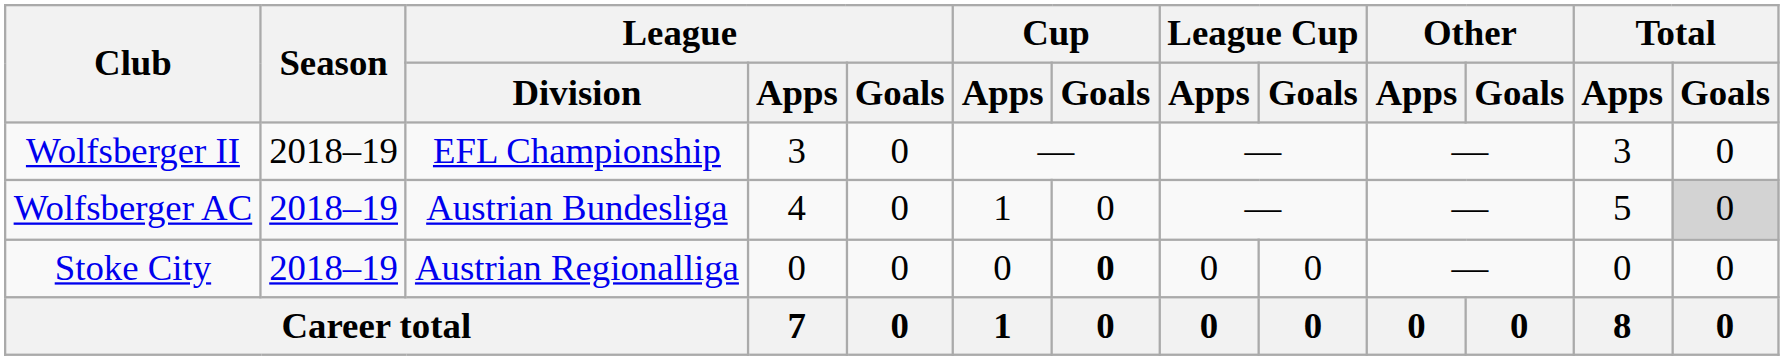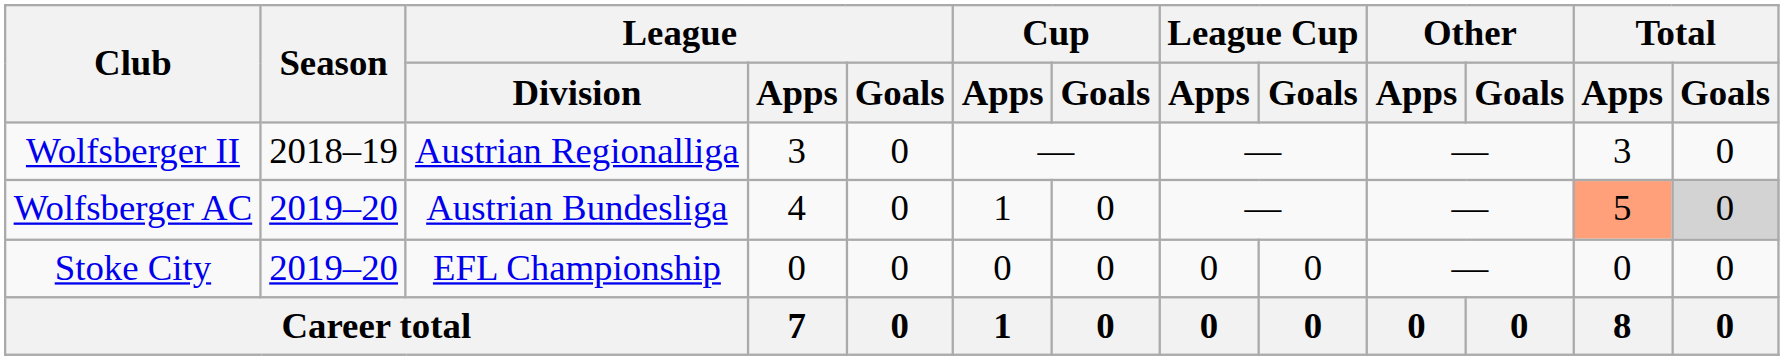 <table class="wikitable" style="text-align: center;">
 <tr>
 <th rowspan="2">Club</th>
 <th rowspan="2">Season</th>
 <th colspan="3">League</th>
 <th colspan="2">Cup</th>
 <th colspan="2">League Cup</th>
 <th colspan="2">Other</th>
 <th colspan="2">Total</th>
 </tr>
 <tr>
 <th>Division</th>
 <th>Apps</th>
 <th>Goals</th>
 <th>Apps</th>
 <th>Goals</th>
 <th>Apps</th>
 <th>Goals</th>
 <th>Apps</th>
 <th>Goals</th>
 <th>Apps</th>
 <th>Goals</th>
 </tr>
 <tr>
 <td><a href='#'>Wolfsberger II</a></td>
 <td>2018–19</td>
-<td><a href='#'>EFL Championship</a></td>
+<td><a href='#'>Austrian Regionalliga</a></td>
 <td>3</td>
 <td>0</td>
 <td colspan=2>—</td>
 <td colspan=2>—</td>
 <td colspan=2>—</td>
 <td>3</td>
 <td>0</td>
 </tr>
 <tr>
 <td><a href='#'>Wolfsberger AC</a></td>
-<td><a href='#'>2018–19</a></td>
+<td><a href='#'>2019–20</a></td>
 <td><a href='#'>Austrian Bundesliga</a></td>
 <td>4</td>
 <td>0</td>
 <td>1</td>
 <td>0</td>
 <td colspan=2>—</td>
 <td colspan=2>—</td>
-<td>5</td>
+<td style="background: lightsalmon;">5</td>
 <td style="background: lightgrey;">0</td>
 </tr>
 <tr>
 <td><a href='#'>Stoke City</a></td>
-<td><a href='#'>2018–19</a></td>
-<td><a href='#'>Austrian Regionalliga</a></td>
+<td><a href='#'>2019–20</a></td>
+<td><a href='#'>EFL Championship</a></td>
 <td>0</td>
 <td>0</td>
 <td>0</td>
-<td><strong>0</strong></td>
+<td>0</td>
 <td>0</td>
 <td>0</td>
 <td colspan=2>—</td>
 <td>0</td>
 <td>0</td>
 </tr>
 <tr>
 <th colspan="3">Career total</th>
 <th>7</th>
 <th>0</th>
 <th>1</th>
 <th>0</th>
 <th>0</th>
 <th>0</th>
 <th>0</th>
 <th>0</th>
 <th>8</th>
 <th>0</th>
 </tr>
 </table>
